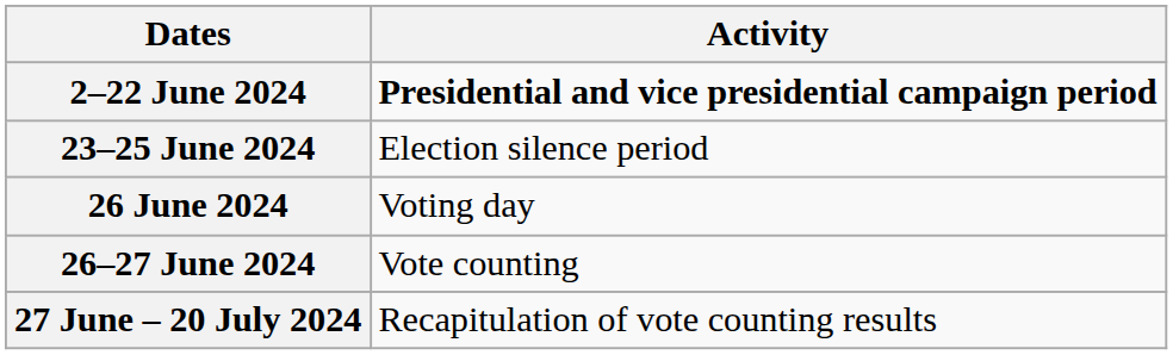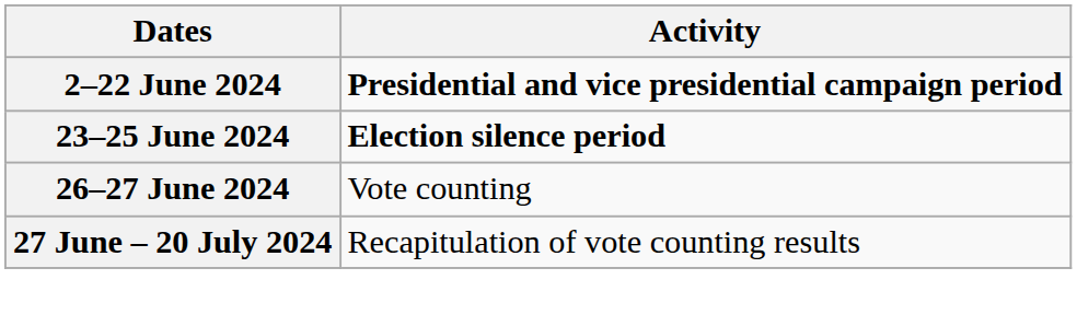 <table class="wikitable">
 <tr>
 <th>Dates</th>
 <th>Activity</th>
 </tr>
 <tr>
 <th>2–22 June 2024</th>
 <td><strong>Presidential and vice presidential campaign period</strong></td>
 </tr>
 <tr>
 <th>23–25 June 2024</th>
-<td>Election silence period</td>
-</tr>
-<tr>
-<th>26 June 2024</th>
-<td>Voting day</td>
+<td><strong>Election silence period</strong></td>
 </tr>
 <tr>
 <th>26–27 June 2024</th>
 <td>Vote counting</td>
 </tr>
 <tr>
 <th>27 June – 20 July 2024</th>
 <td>Recapitulation of vote counting results</td>
 </tr>
 </table>
